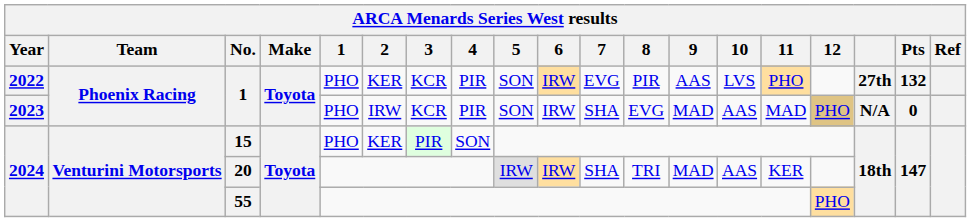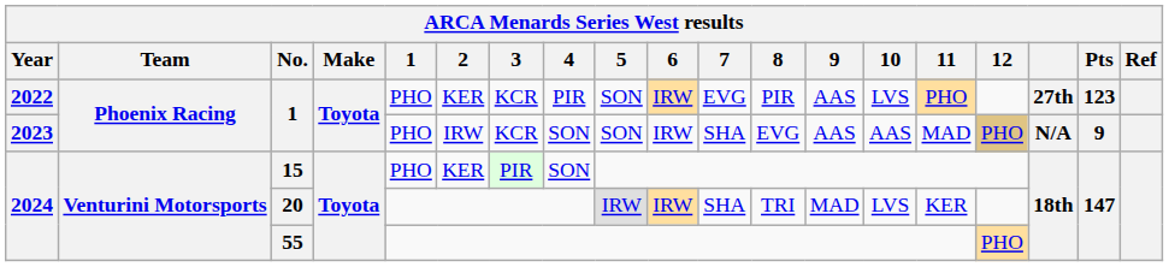 <table class="wikitable" style="text-align:center; font-size:75%">
 <tr>
 <th colspan="20"><a href='#'>ARCA Menards Series West</a> results</th>
 </tr>
 <tr>
 <th>Year</th>
 <th>Team</th>
 <th>No.</th>
 <th>Make</th>
 <th>1</th>
 <th>2</th>
 <th>3</th>
 <th>4</th>
 <th>5</th>
 <th>6</th>
 <th>7</th>
 <th>8</th>
 <th>9</th>
 <th>10</th>
 <th>11</th>
 <th>12</th>
 <th></th>
 <th>Pts</th>
 <th>Ref</th>
 </tr>
 <tr>
 <th><a href='#'>2022</a></th>
 <th rowspan=2><a href='#'>Phoenix Racing</a></th>
 <th rowspan=2>1</th>
 <th rowspan=2><a href='#'>Toyota</a></th>
 <td><a href='#'>PHO</a></td>
 <td><a href='#'>KER</a></td>
 <td><a href='#'>KCR</a></td>
 <td><a href='#'>PIR</a></td>
 <td><a href='#'>SON</a></td>
 <td style="background:#FFDF9F;"><a href='#'>IRW</a><br></td>
 <td><a href='#'>EVG</a></td>
 <td><a href='#'>PIR</a></td>
 <td><a href='#'>AAS</a></td>
 <td><a href='#'>LVS</a></td>
 <td style="background:#FFDF9F;"><a href='#'>PHO</a><br></td>
 <td></td>
 <th>27th</th>
-<th>132</th>
+<th>123</th>
 <th></th>
 </tr>
 <tr>
 <th><a href='#'>2023</a></th>
 <td><a href='#'>PHO</a></td>
 <td><a href='#'>IRW</a></td>
 <td><a href='#'>KCR</a></td>
-<td><a href='#'>PIR</a></td>
+<td><a href='#'>SON</a></td>
 <td><a href='#'>SON</a></td>
 <td><a href='#'>IRW</a></td>
 <td><a href='#'>SHA</a></td>
 <td><a href='#'>EVG</a></td>
-<td><a href='#'>MAD</a></td>
+<td><a href='#'>AAS</a></td>
 <td><a href='#'>AAS</a></td>
 <td><a href='#'>MAD</a></td>
 <td style="background:#DFC484;"><a href='#'>PHO</a><br></td>
 <th>N/A</th>
-<th>0</th>
+<th>9</th>
 <th></th>
 </tr>
 <tr>
 <th rowspan=3><a href='#'>2024</a></th>
 <th rowspan=3><a href='#'>Venturini Motorsports</a></th>
 <th>15</th>
 <th rowspan=3><a href='#'>Toyota</a></th>
 <td><a href='#'>PHO</a></td>
 <td><a href='#'>KER</a></td>
 <td style="background:#DFFFDF;"><a href='#'>PIR</a><br></td>
 <td><a href='#'>SON</a></td>
 <td colspan=8></td>
 <th rowspan=3>18th</th>
 <th rowspan=3>147</th>
 <th rowspan=3></th>
 </tr>
 <tr>
 <th>20</th>
 <td colspan=4></td>
 <td style="background:#DFDFDF;"><a href='#'>IRW</a><br></td>
 <td style="background:#FFDF9F;"><a href='#'>IRW</a><br></td>
 <td><a href='#'>SHA</a></td>
 <td><a href='#'>TRI</a></td>
 <td><a href='#'>MAD</a></td>
-<td><a href='#'>AAS</a></td>
+<td><a href='#'>LVS</a></td>
 <td><a href='#'>KER</a></td>
 <td></td>
 </tr>
 <tr>
 <th>55</th>
 <td colspan=11></td>
 <td style="background:#FFDF9F;"><a href='#'>PHO</a><br></td>
 </tr>
 </table>
